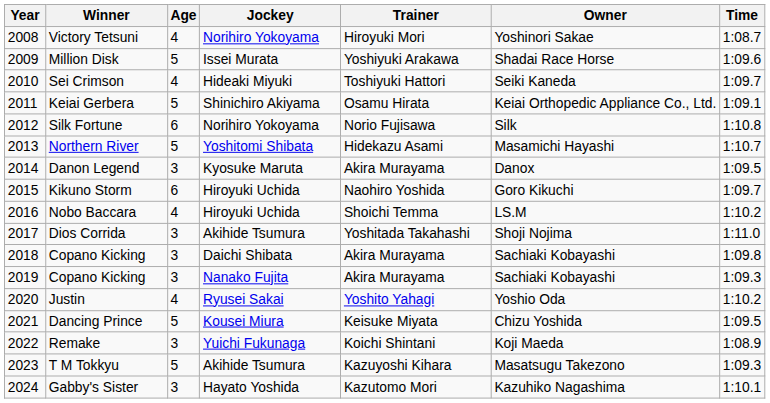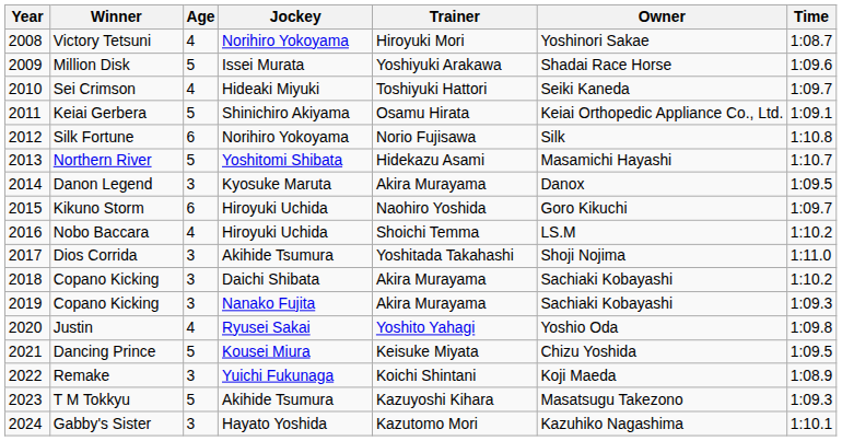 <table class="wikitable sortable" style="font-size:90%">
 <tr>
 <th width="36px">Year<br></th>
 <th width="120px">Winner<br></th>
 <th>Age<br></th>
 <th width="140px">Jockey<br></th>
 <th width="150px">Trainer<br></th>
 <th>Owner</th>
 <th>Time<br></th>
 </tr>
 <tr>
 <td>2008</td>
 <td>Victory Tetsuni</td>
 <td>4</td>
 <td><a href='#'>Norihiro Yokoyama</a></td>
 <td>Hiroyuki Mori</td>
 <td>Yoshinori Sakae</td>
 <td>1:08.7</td>
 </tr>
 <tr>
 <td>2009</td>
 <td>Million Disk</td>
 <td>5</td>
 <td>Issei Murata</td>
 <td>Yoshiyuki Arakawa</td>
 <td>Shadai Race Horse</td>
 <td>1:09.6</td>
 </tr>
 <tr>
 <td>2010</td>
 <td>Sei Crimson</td>
 <td>4</td>
 <td>Hideaki Miyuki</td>
 <td>Toshiyuki Hattori</td>
 <td>Seiki Kaneda</td>
 <td>1:09.7</td>
 </tr>
 <tr>
 <td>2011</td>
 <td>Keiai Gerbera</td>
 <td>5</td>
 <td>Shinichiro Akiyama</td>
 <td>Osamu Hirata</td>
 <td>Keiai Orthopedic Appliance Co., Ltd.</td>
 <td>1:09.1</td>
 </tr>
 <tr>
 <td>2012</td>
 <td>Silk Fortune</td>
 <td>6</td>
 <td>Norihiro Yokoyama</td>
 <td>Norio Fujisawa</td>
 <td>Silk</td>
 <td>1:10.8</td>
 </tr>
 <tr>
 <td>2013</td>
 <td><a href='#'>Northern River</a></td>
 <td>5</td>
 <td><a href='#'>Yoshitomi Shibata</a></td>
 <td>Hidekazu Asami</td>
 <td>Masamichi Hayashi</td>
 <td>1:10.7</td>
 </tr>
 <tr>
 <td>2014</td>
 <td>Danon Legend</td>
 <td>3</td>
 <td>Kyosuke Maruta</td>
 <td>Akira Murayama</td>
 <td>Danox</td>
 <td>1:09.5</td>
 </tr>
 <tr>
 <td>2015</td>
 <td>Kikuno Storm</td>
 <td>6</td>
 <td>Hiroyuki Uchida</td>
 <td>Naohiro Yoshida</td>
 <td>Goro Kikuchi</td>
 <td>1:09.7</td>
 </tr>
 <tr>
 <td>2016</td>
 <td>Nobo Baccara</td>
 <td>4</td>
 <td>Hiroyuki Uchida</td>
 <td>Shoichi Temma</td>
 <td>LS.M</td>
 <td>1:10.2</td>
 </tr>
 <tr>
 <td>2017</td>
 <td>Dios Corrida</td>
 <td>3</td>
 <td>Akihide Tsumura</td>
 <td>Yoshitada Takahashi</td>
 <td>Shoji Nojima</td>
 <td>1:11.0</td>
 </tr>
 <tr>
 <td>2018</td>
 <td>Copano Kicking</td>
 <td>3</td>
 <td>Daichi Shibata</td>
 <td>Akira Murayama</td>
 <td>Sachiaki Kobayashi</td>
-<td>1:09.8</td>
+<td>1:10.2</td>
 </tr>
 <tr>
 <td>2019</td>
 <td>Copano Kicking</td>
 <td>3</td>
 <td><a href='#'>Nanako Fujita</a></td>
 <td>Akira Murayama</td>
 <td>Sachiaki Kobayashi</td>
 <td>1:09.3</td>
 </tr>
 <tr>
 <td>2020</td>
 <td>Justin</td>
 <td>4</td>
 <td><a href='#'>Ryusei Sakai</a></td>
 <td><a href='#'>Yoshito Yahagi</a></td>
 <td>Yoshio Oda</td>
-<td>1:10.2</td>
+<td>1:09.8</td>
 </tr>
 <tr>
 <td>2021</td>
 <td>Dancing Prince</td>
 <td>5</td>
 <td><a href='#'>Kousei Miura</a></td>
 <td>Keisuke Miyata</td>
 <td>Chizu Yoshida</td>
 <td>1:09.5</td>
 </tr>
 <tr>
 <td>2022</td>
 <td>Remake</td>
 <td>3</td>
 <td><a href='#'>Yuichi Fukunaga</a></td>
 <td>Koichi Shintani</td>
 <td>Koji Maeda</td>
 <td>1:08.9</td>
 </tr>
 <tr>
 <td>2023</td>
 <td>T M Tokkyu</td>
 <td>5</td>
 <td>Akihide Tsumura</td>
 <td>Kazuyoshi Kihara</td>
 <td>Masatsugu Takezono</td>
 <td>1:09.3</td>
 </tr>
 <tr>
 <td>2024</td>
 <td>Gabby's Sister</td>
 <td>3</td>
 <td>Hayato Yoshida</td>
 <td>Kazutomo Mori</td>
 <td>Kazuhiko Nagashima</td>
 <td>1:10.1</td>
 </tr>
 </table>
